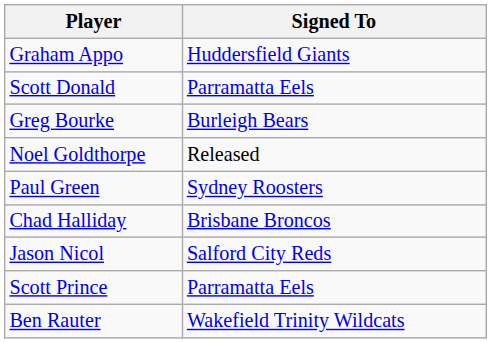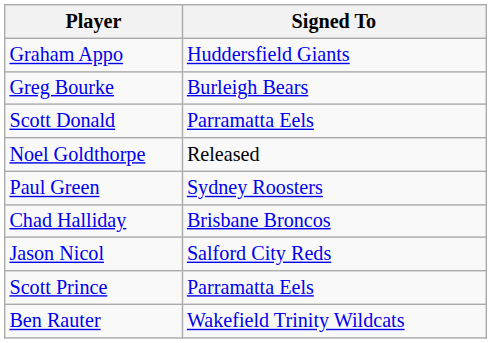 <table class="wikitable" style="font-size:90%">
 <tr style="background:#efefef;">
 <th style="width:120px;">Player</th>
 <th style="width:210px;">Signed To</th>
 </tr>
 <tr>
 <td><a href='#'>Graham Appo</a></td>
 <td> <a href='#'>Huddersfield Giants</a></td>
 </tr>
 <tr>
+<td><a href='#'>Greg Bourke</a></td>
+<td> <a href='#'>Burleigh Bears</a></td>
+</tr>
+<tr>
 <td><a href='#'>Scott Donald</a></td>
 <td> <a href='#'>Parramatta Eels</a></td>
-</tr>
-<tr>
-<td><a href='#'>Greg Bourke</a></td>
-<td> <a href='#'>Burleigh Bears</a></td>
 </tr>
 <tr>
 <td><a href='#'>Noel Goldthorpe</a></td>
 <td>Released</td>
 </tr>
 <tr>
 <td><a href='#'>Paul Green</a></td>
 <td> <a href='#'>Sydney Roosters</a></td>
 </tr>
 <tr>
 <td><a href='#'>Chad Halliday</a></td>
 <td> <a href='#'>Brisbane Broncos</a></td>
 </tr>
 <tr>
 <td><a href='#'>Jason Nicol</a></td>
 <td> <a href='#'>Salford City Reds</a></td>
 </tr>
 <tr>
 <td><a href='#'>Scott Prince</a></td>
 <td> <a href='#'>Parramatta Eels</a></td>
 </tr>
 <tr>
 <td><a href='#'>Ben Rauter</a></td>
 <td> <a href='#'>Wakefield Trinity Wildcats</a></td>
 </tr>
 </table>
